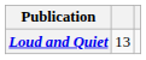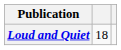 <table class="wikitable plainrowheaders">
 <tr>
 <th scope="col">Publication</th>
 <th scope="col"></th>
 <th scope="col"></th>
 </tr>
 <tr>
 <th scope="row"><em><a href='#'>Loud and Quiet</a></em></th>
-<td>13</td>
+<td>18</td>
 <td></td>
 </tr>
 </table>
